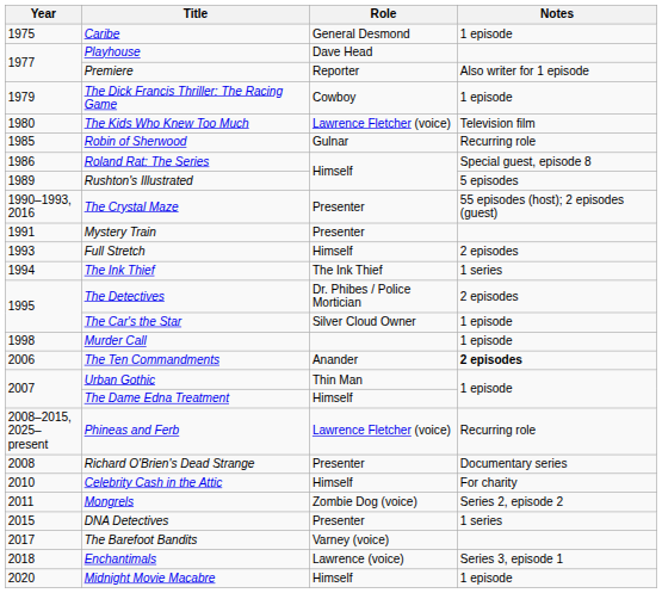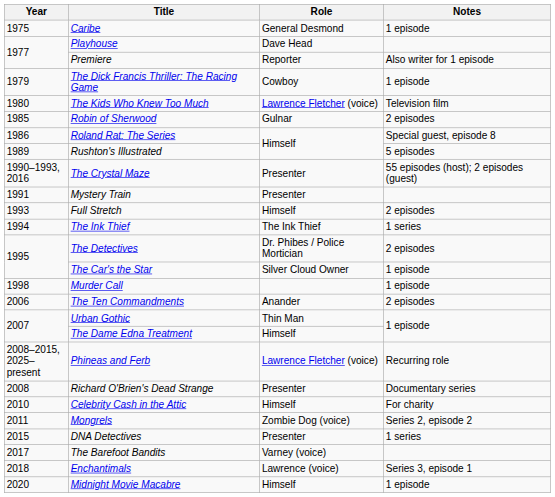 <table class="wikitable">
 <tr>
 <th>Year</th>
 <th>Title</th>
 <th>Role</th>
 <th>Notes</th>
 </tr>
 <tr>
 <td>1975</td>
 <td><a href='#'><em>Caribe</em></a></td>
 <td>General Desmond</td>
 <td>1 episode</td>
 </tr>
 <tr>
 <td rowspan="2">1977</td>
 <td><a href='#'><em>Playhouse</em></a></td>
 <td>Dave Head</td>
 <td></td>
 </tr>
 <tr>
 <td><em>Premiere</em></td>
 <td>Reporter</td>
 <td>Also writer for 1 episode</td>
 </tr>
 <tr>
 <td>1979</td>
 <td><a href='#'><em>The Dick Francis Thriller: The Racing Game</em></a></td>
 <td>Cowboy</td>
 <td>1 episode</td>
 </tr>
 <tr>
 <td>1980</td>
 <td><a href='#'><em>The Kids Who Knew Too Much</em></a></td>
 <td><a href='#'>Lawrence Fletcher</a> (voice)</td>
 <td>Television film</td>
 </tr>
 <tr>
 <td>1985</td>
 <td><em><a href='#'>Robin of Sherwood</a></em></td>
 <td>Gulnar</td>
-<td>Recurring role</td>
+<td>2 episodes</td>
 </tr>
 <tr>
 <td>1986</td>
 <td><a href='#'><em>Roland Rat: The Series</em></a></td>
 <td rowspan="2">Himself</td>
 <td>Special guest, episode 8</td>
 </tr>
 <tr>
 <td>1989</td>
 <td><em>Rushton's Illustrated</em></td>
 <td>5 episodes</td>
 </tr>
 <tr>
 <td>1990–1993,<br>2016</td>
 <td><em><a href='#'>The Crystal Maze</a></em></td>
 <td>Presenter</td>
 <td>55 episodes (host); 2 episodes (guest)</td>
 </tr>
 <tr>
 <td>1991</td>
 <td><em>Mystery Train</em></td>
 <td>Presenter</td>
 </tr>
 <tr>
 <td>1993</td>
 <td><em>Full Stretch</em></td>
 <td>Himself</td>
 <td>2 episodes</td>
 </tr>
 <tr>
 <td>1994</td>
 <td><em><a href='#'>The Ink Thief</a></em></td>
 <td>The Ink Thief</td>
 <td>1 series</td>
 </tr>
 <tr>
 <td rowspan="2">1995</td>
 <td><a href='#'><em>The Detectives</em></a></td>
 <td>Dr. Phibes / Police Mortician</td>
 <td>2 episodes</td>
 </tr>
 <tr>
 <td><em><a href='#'>The Car's the Star</a></em></td>
 <td>Silver Cloud Owner</td>
 <td>1 episode</td>
 </tr>
 <tr>
 <td>1998</td>
 <td><em><a href='#'>Murder Call</a></em></td>
 <td></td>
 <td>1 episode</td>
 </tr>
 <tr>
 <td>2006</td>
 <td><a href='#'><em>The Ten Commandments</em></a></td>
 <td>Anander</td>
-<td><strong>2 episodes</strong></td>
+<td>2 episodes</td>
 </tr>
 <tr>
 <td rowspan="2">2007</td>
 <td><a href='#'><em>Urban Gothic</em></a></td>
 <td>Thin Man</td>
 <td rowspan="2">1 episode</td>
 </tr>
 <tr>
 <td><em><a href='#'>The Dame Edna Treatment</a></em></td>
 <td>Himself</td>
 </tr>
 <tr>
 <td>2008–2015,<br>2025–present</td>
 <td><em><a href='#'>Phineas and Ferb</a></em></td>
 <td><a href='#'>Lawrence Fletcher</a> (voice)</td>
 <td>Recurring role</td>
 </tr>
 <tr>
 <td>2008</td>
 <td><em>Richard O'Brien's Dead Strange</em></td>
 <td>Presenter</td>
 <td>Documentary series</td>
 </tr>
 <tr>
 <td>2010</td>
 <td><a href='#'><em>Celebrity Cash in the Attic</em></a></td>
 <td>Himself</td>
 <td>For charity</td>
 </tr>
 <tr>
 <td>2011</td>
 <td><a href='#'><em>Mongrels</em></a></td>
 <td>Zombie Dog (voice)</td>
 <td>Series 2, episode 2</td>
 </tr>
 <tr>
 <td>2015</td>
 <td><em>DNA Detectives</em></td>
 <td>Presenter</td>
 <td>1 series</td>
 </tr>
 <tr>
 <td>2017</td>
 <td><em>The Barefoot Bandits</em></td>
 <td>Varney (voice)</td>
 <td></td>
 </tr>
 <tr>
 <td>2018</td>
 <td><em><a href='#'>Enchantimals</a></em></td>
 <td>Lawrence (voice)</td>
 <td>Series 3, episode 1</td>
 </tr>
 <tr>
 <td>2020</td>
 <td><a href='#'><em>Midnight Movie Macabre</em></a></td>
 <td>Himself</td>
 <td>1 episode</td>
 </tr>
 </table>
